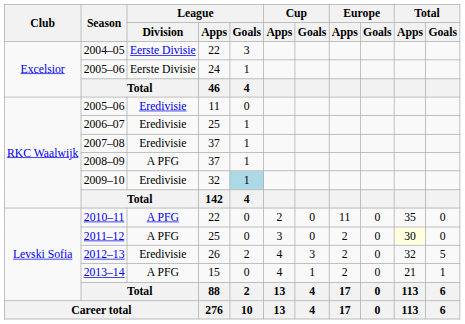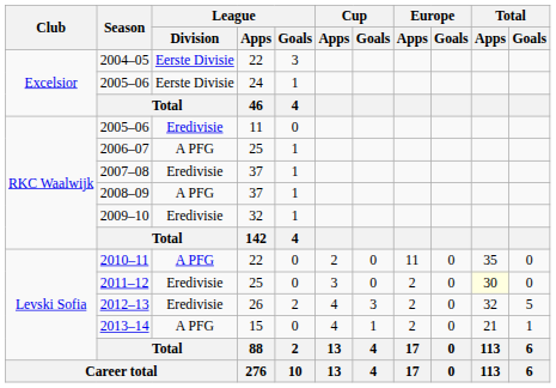 <table class="wikitable" style="text-align:center">
 <tr>
 <th rowspan="2">Club</th>
 <th rowspan="2">Season</th>
 <th colspan="3">League</th>
 <th colspan="2">Cup</th>
 <th colspan="2">Europe</th>
 <th colspan="2">Total</th>
 </tr>
 <tr>
 <th>Division</th>
 <th>Apps</th>
 <th>Goals</th>
 <th>Apps</th>
 <th>Goals</th>
 <th>Apps</th>
 <th>Goals</th>
 <th>Apps</th>
 <th>Goals</th>
 </tr>
 <tr>
 <td rowspan="3"><a href='#'>Excelsior</a></td>
 <td>2004–05</td>
 <td><a href='#'>Eerste Divisie</a></td>
 <td>22</td>
 <td>3</td>
 <td></td>
 <td></td>
 <td></td>
 <td></td>
 <td></td>
 <td></td>
 </tr>
 <tr>
 <td>2005–06</td>
 <td>Eerste Divisie</td>
 <td>24</td>
 <td>1</td>
 <td></td>
 <td></td>
 <td></td>
 <td></td>
 <td></td>
 <td></td>
 </tr>
 <tr>
 <th colspan="2">Total</th>
 <th>46</th>
 <th>4</th>
 <th></th>
 <th></th>
 <th></th>
 <th></th>
 <th></th>
 <th></th>
 </tr>
 <tr>
 <td rowspan="6"><a href='#'>RKC Waalwijk</a></td>
 <td>2005–06</td>
 <td><a href='#'>Eredivisie</a></td>
 <td>11</td>
 <td>0</td>
 <td></td>
 <td></td>
 <td></td>
 <td></td>
 <td></td>
 <td></td>
 </tr>
 <tr>
 <td>2006–07</td>
-<td>Eredivisie</td>
+<td>A PFG</td>
 <td>25</td>
 <td>1</td>
 <td></td>
 <td></td>
 <td></td>
 <td></td>
 <td></td>
 <td></td>
 </tr>
 <tr>
 <td>2007–08</td>
 <td>Eredivisie</td>
 <td>37</td>
 <td>1</td>
 <td></td>
 <td></td>
 <td></td>
 <td></td>
 <td></td>
 <td></td>
 </tr>
 <tr>
 <td>2008–09</td>
 <td>A PFG</td>
 <td>37</td>
 <td>1</td>
 <td></td>
 <td></td>
 <td></td>
 <td></td>
 <td></td>
 <td></td>
 </tr>
 <tr>
 <td>2009–10</td>
 <td>Eredivisie</td>
 <td>32</td>
-<td style="background: lightblue;">1</td>
+<td>1</td>
 <td></td>
 <td></td>
 <td></td>
 <td></td>
 <td></td>
 <td></td>
 </tr>
 <tr>
 <th colspan="2">Total</th>
 <th>142</th>
 <th>4</th>
 <th></th>
 <th></th>
 <th></th>
 <th></th>
 <th></th>
 <th></th>
 </tr>
 <tr>
 <td rowspan="5"><a href='#'>Levski Sofia</a></td>
 <td><a href='#'>2010–11</a></td>
 <td><a href='#'>A PFG</a></td>
 <td>22</td>
 <td>0</td>
 <td>2</td>
 <td>0</td>
 <td>11</td>
 <td>0</td>
 <td>35</td>
 <td>0</td>
 </tr>
 <tr>
 <td><a href='#'>2011–12</a></td>
-<td>A PFG</td>
+<td>Eredivisie</td>
 <td>25</td>
 <td>0</td>
 <td>3</td>
 <td>0</td>
 <td>2</td>
 <td>0</td>
 <td style="background: lightyellow;">30</td>
 <td>0</td>
 </tr>
 <tr>
 <td><a href='#'>2012–13</a></td>
 <td>Eredivisie</td>
 <td>26</td>
 <td>2</td>
 <td>4</td>
 <td>3</td>
 <td>2</td>
 <td>0</td>
 <td>32</td>
 <td>5</td>
 </tr>
 <tr>
 <td><a href='#'>2013–14</a></td>
 <td>A PFG</td>
 <td>15</td>
 <td>0</td>
 <td>4</td>
 <td>1</td>
 <td>2</td>
 <td>0</td>
 <td>21</td>
 <td>1</td>
 </tr>
 <tr>
 <th colspan="2">Total</th>
 <th>88</th>
 <th>2</th>
 <th>13</th>
 <th>4</th>
 <th>17</th>
 <th>0</th>
 <th>113</th>
 <th>6</th>
 </tr>
 <tr>
 <th colspan="3">Career total</th>
 <th>276</th>
 <th>10</th>
 <th>13</th>
 <th>4</th>
 <th>17</th>
 <th>0</th>
 <th>113</th>
 <th>6</th>
 </tr>
 </table>
